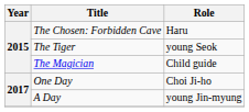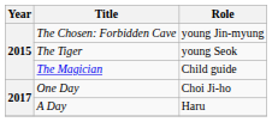 <table class="wikitable sortable plainrowheaders">
 <tr>
 <th>Year</th>
 <th>Title</th>
 <th>Role</th>
 </tr>
 <tr>
 <th scope="row" rowspan="3">2015</th>
 <td><em>The Chosen: Forbidden Cave</em></td>
-<td>Haru</td>
+<td>young Jin-myung</td>
 </tr>
 <tr>
 <td><em>The Tiger</em></td>
 <td>young Seok</td>
 </tr>
 <tr>
 <td><em><a href='#'>The Magician</a></em></td>
 <td>Child guide</td>
 </tr>
 <tr>
 <th scope="row" rowspan="2">2017</th>
 <td><em>One Day</em></td>
 <td>Choi Ji-ho</td>
 </tr>
 <tr>
 <td><em>A Day</em></td>
-<td>young Jin-myung</td>
+<td>Haru</td>
 </tr>
 <tr>
 </tr>
 </table>
